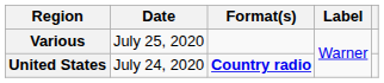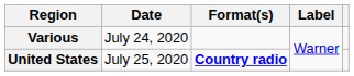 <table class="wikitable plainrowheaders">
 <tr>
 <th scope="col">Region</th>
 <th scope="col">Date</th>
 <th scope="col">Format(s)</th>
 <th scope="col">Label</th>
 <th scope="col"></th>
 </tr>
 <tr>
 <th scope="row">Various</th>
-<td>July 25, 2020</td>
+<td>July 24, 2020</td>
 <td></td>
 <td rowspan="2"><a href='#'>Warner</a></td>
 <td style="text-align:center;"></td>
 </tr>
 <tr>
 <th scope="row">United States</th>
-<td>July 24, 2020</td>
+<td>July 25, 2020</td>
 <td><strong><a href='#'>Country radio</a></strong></td>
 <td style="text-align:center;"></td>
 </tr>
 </table>
